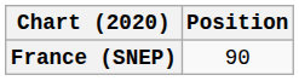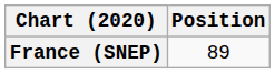 <table class="wikitable plainrowheaders" style="text-align:center">
 <tr>
 <th scope="col">Chart (2020)</th>
 <th scope="col">Position</th>
 </tr>
 <tr>
 <th scope="row">France (SNEP)</th>
-<td>90</td>
+<td>89</td>
 </tr>
 </table>
